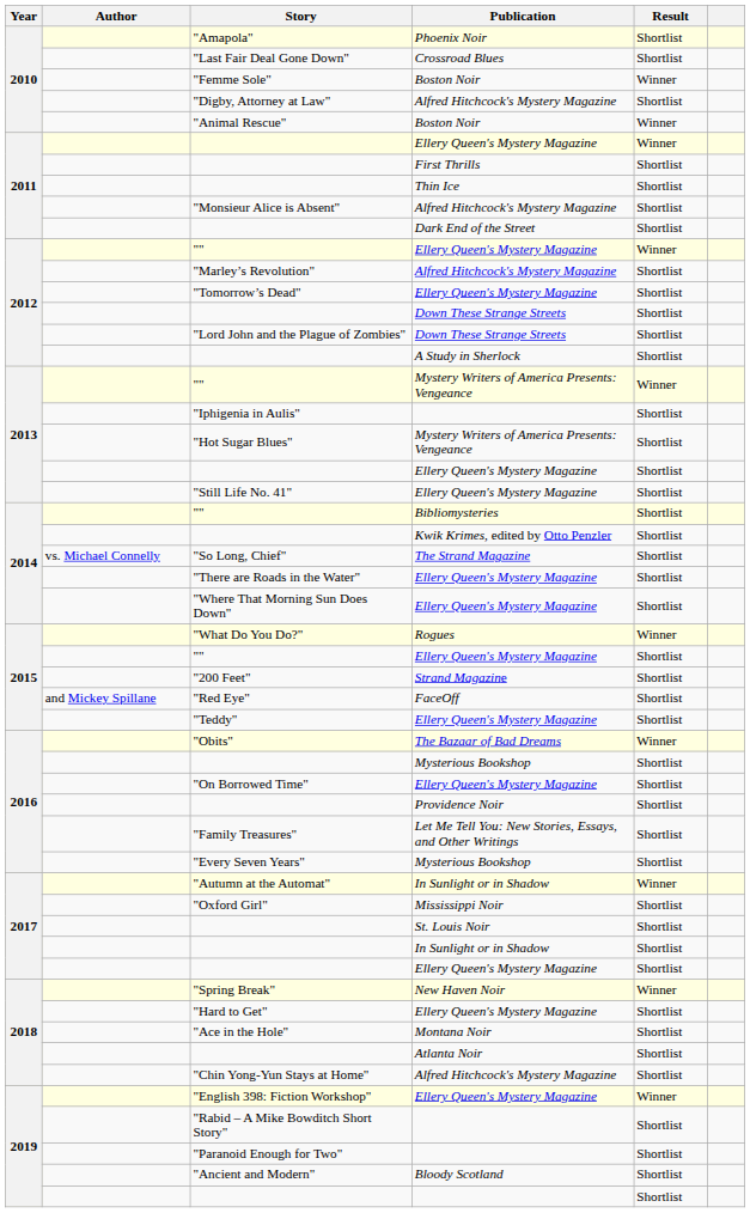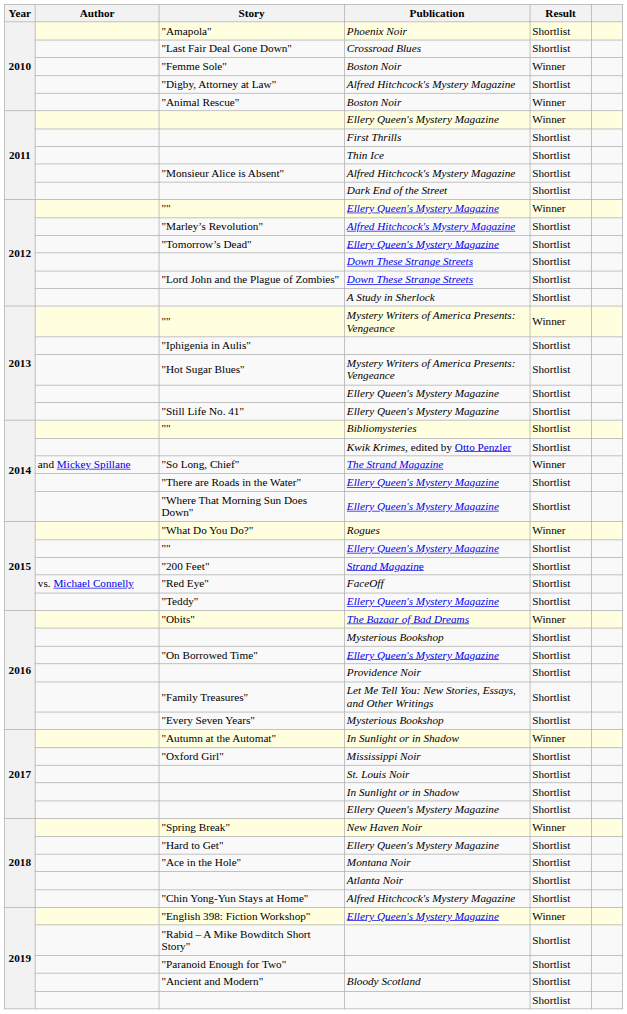 <table class="wikitable sortable mw-collapsible" style="width:100%">
 <tr>
 <th scope="col" width="5%">Year</th>
 <th scope="col" width="20%">Author</th>
 <th scope="col" width="30%">Story</th>
 <th scope="col" width="30%">Publication</th>
 <th scope="col" width="10%">Result</th>
 <th scope="col" width="5%"></th>
 </tr>
 <tr style="background:lightyellow;">
 <th rowspan="5">2010</th>
 <td></td>
 <td>"Amapola"</td>
 <td><em>Phoenix Noir</em></td>
 <td>Shortlist</td>
 <td></td>
 </tr>
 <tr>
 <td></td>
 <td>"Last Fair Deal Gone Down"</td>
 <td><em>Crossroad Blues</em></td>
 <td>Shortlist</td>
 <td></td>
 </tr>
 <tr>
 <td></td>
 <td>"Femme Sole"</td>
 <td><em>Boston Noir</em></td>
 <td>Winner</td>
 <td></td>
 </tr>
 <tr>
 <td></td>
 <td>"Digby, Attorney at Law"</td>
 <td><em>Alfred Hitchcock's Mystery Magazine</em></td>
 <td>Shortlist</td>
 <td></td>
 </tr>
 <tr>
 <td></td>
 <td>"Animal Rescue"</td>
 <td><em>Boston Noir</em></td>
 <td>Winner</td>
 <td></td>
 </tr>
 <tr style="background:lightyellow;">
 <th rowspan="5">2011</th>
 <td></td>
 <td></td>
 <td><em>Ellery Queen's Mystery Magazine</em></td>
 <td>Winner</td>
 <td></td>
 </tr>
 <tr>
 <td></td>
 <td></td>
 <td><em>First Thrills</em></td>
 <td>Shortlist</td>
 <td></td>
 </tr>
 <tr>
 <td></td>
 <td></td>
 <td><em>Thin Ice</em></td>
 <td>Shortlist</td>
 <td></td>
 </tr>
 <tr>
 <td></td>
 <td>"Monsieur Alice is Absent"</td>
 <td><em>Alfred Hitchcock's Mystery Magazine</em></td>
 <td>Shortlist</td>
 <td></td>
 </tr>
 <tr>
 <td></td>
 <td></td>
 <td><em>Dark End of the Street</em></td>
 <td>Shortlist</td>
 <td></td>
 </tr>
 <tr style="background:lightyellow;">
 <th rowspan="6">2012</th>
 <td></td>
 <td>""</td>
 <td><em><a href='#'>Ellery Queen's Mystery Magazine</a></em></td>
 <td>Winner</td>
 <td></td>
 </tr>
 <tr>
 <td></td>
 <td>"Marley’s Revolution"</td>
 <td><em><a href='#'>Alfred Hitchcock's Mystery Magazine</a></em></td>
 <td>Shortlist</td>
 <td></td>
 </tr>
 <tr>
 <td></td>
 <td>"Tomorrow’s Dead"</td>
 <td><em><a href='#'>Ellery Queen's Mystery Magazine</a></em></td>
 <td>Shortlist</td>
 <td></td>
 </tr>
 <tr>
 <td></td>
 <td></td>
 <td><em><a href='#'>Down These Strange Streets</a></em></td>
 <td>Shortlist</td>
 <td></td>
 </tr>
 <tr>
 <td></td>
 <td>"Lord John and the Plague of Zombies"</td>
 <td><em><a href='#'>Down These Strange Streets</a></em></td>
 <td>Shortlist</td>
 <td></td>
 </tr>
 <tr>
 <td></td>
 <td></td>
 <td><em>A Study in Sherlock</em></td>
 <td>Shortlist</td>
 <td></td>
 </tr>
 <tr style="background:lightyellow;">
 <th rowspan="5">2013</th>
 <td></td>
 <td>""</td>
 <td><em>Mystery Writers of America Presents: Vengeance</em></td>
 <td>Winner</td>
 <td></td>
 </tr>
 <tr>
 <td></td>
 <td>"Iphigenia in Aulis"</td>
 <td></td>
 <td>Shortlist</td>
 <td></td>
 </tr>
 <tr>
 <td></td>
 <td>"Hot Sugar Blues"</td>
 <td><em>Mystery Writers of America Presents: Vengeance</em></td>
 <td>Shortlist</td>
 <td></td>
 </tr>
 <tr>
 <td></td>
 <td></td>
 <td><em>Ellery Queen's Mystery Magazine</em></td>
 <td>Shortlist</td>
 <td></td>
 </tr>
 <tr>
 <td></td>
 <td>"Still Life No. 41"</td>
 <td><em>Ellery Queen's Mystery Magazine</em></td>
 <td>Shortlist</td>
 <td></td>
 </tr>
 <tr style="background:lightyellow;">
 <th rowspan="5">2014</th>
 <td></td>
 <td>""</td>
 <td><em>Bibliomysteries</em></td>
 <td>Shortlist</td>
 <td></td>
 </tr>
 <tr>
 <td></td>
 <td></td>
 <td><em>Kwik Krimes,</em> edited by <a href='#'>Otto Penzler</a></td>
 <td>Shortlist</td>
 <td></td>
 </tr>
 <tr>
-<td> vs. <a href='#'>Michael Connelly</a></td>
+<td> and <a href='#'>Mickey Spillane</a></td>
 <td>"So Long, Chief"</td>
 <td><em><a href='#'>The Strand Magazine</a></em></td>
-<td>Shortlist</td>
+<td>Winner</td>
 <td></td>
 </tr>
 <tr>
 <td></td>
 <td>"There are Roads in the Water"</td>
 <td><em><a href='#'>Ellery Queen's Mystery Magazine</a></em></td>
 <td>Shortlist</td>
 <td></td>
 </tr>
 <tr>
 <td></td>
 <td>"Where That Morning Sun Does Down"</td>
 <td><em><a href='#'>Ellery Queen's Mystery Magazine</a></em></td>
 <td>Shortlist</td>
 <td></td>
 </tr>
 <tr style="background:lightyellow;">
 <th rowspan="5">2015</th>
 <td></td>
 <td>"What Do You Do?"</td>
 <td><em>Rogues</em></td>
 <td>Winner</td>
 <td></td>
 </tr>
 <tr>
 <td></td>
 <td>""</td>
 <td><em><a href='#'>Ellery Queen's Mystery Magazine</a></em></td>
 <td>Shortlist</td>
 <td></td>
 </tr>
 <tr>
 <td></td>
 <td>"200 Feet"</td>
 <td><a href='#'><em>Strand Magazin</em>e</a></td>
 <td>Shortlist</td>
 <td></td>
 </tr>
 <tr>
-<td> and <a href='#'>Mickey Spillane</a></td>
+<td> vs. <a href='#'>Michael Connelly</a></td>
 <td>"Red Eye"</td>
 <td><em>FaceOff</em> </td>
 <td>Shortlist</td>
 <td></td>
 </tr>
 <tr>
 <td></td>
 <td>"Teddy"</td>
 <td><em><a href='#'>Ellery Queen's Mystery Magazine</a></em></td>
 <td>Shortlist</td>
 <td></td>
 </tr>
 <tr style="background:lightyellow;">
 <th rowspan="6">2016</th>
 <td></td>
 <td>"Obits"</td>
 <td><em><a href='#'>The Bazaar of Bad Dreams</a></em></td>
 <td>Winner</td>
 <td></td>
 </tr>
 <tr>
 <td></td>
 <td></td>
 <td><em>Mysterious Bookshop</em></td>
 <td>Shortlist</td>
 <td></td>
 </tr>
 <tr>
 <td></td>
 <td>"On Borrowed Time"</td>
 <td><em><a href='#'>Ellery Queen's Mystery Magazine</a></em></td>
 <td>Shortlist</td>
 <td></td>
 </tr>
 <tr>
 <td></td>
 <td></td>
 <td><em>Providence Noir</em></td>
 <td>Shortlist</td>
 <td></td>
 </tr>
 <tr>
 <td></td>
 <td>"Family Treasures"</td>
 <td><em>Let Me Tell You: New Stories, Essays, and Other Writings</em></td>
 <td>Shortlist</td>
 <td></td>
 </tr>
 <tr>
 <td></td>
 <td>"Every Seven Years"</td>
 <td><em>Mysterious Bookshop</em></td>
 <td>Shortlist</td>
 <td></td>
 </tr>
 <tr style="background:lightyellow;">
 <th rowspan="5">2017</th>
 <td></td>
 <td>"Autumn at the Automat"</td>
 <td><em>In Sunlight or in Shadow</em></td>
 <td>Winner</td>
 <td></td>
 </tr>
 <tr>
 <td></td>
 <td>"Oxford Girl"</td>
 <td><em>Mississippi Noir</em></td>
 <td>Shortlist</td>
 <td></td>
 </tr>
 <tr>
 <td></td>
 <td></td>
 <td><em>St. Louis Noir</em></td>
 <td>Shortlist</td>
 <td></td>
 </tr>
 <tr>
 <td></td>
 <td></td>
 <td><em>In Sunlight or in Shadow</em></td>
 <td>Shortlist</td>
 <td></td>
 </tr>
 <tr>
 <td></td>
 <td></td>
 <td><em>Ellery Queen's Mystery Magazine</em></td>
 <td>Shortlist</td>
 <td></td>
 </tr>
 <tr style="background:lightyellow;">
 <th rowspan="5">2018</th>
 <td></td>
 <td>"Spring Break"</td>
 <td><em>New Haven Noir</em></td>
 <td>Winner</td>
 <td></td>
 </tr>
 <tr>
 <td></td>
 <td>"Hard to Get"</td>
 <td><em>Ellery Queen's Mystery Magazine</em></td>
 <td>Shortlist</td>
 <td></td>
 </tr>
 <tr>
 <td></td>
 <td>"Ace in the Hole"</td>
 <td><em>Montana Noir</em></td>
 <td>Shortlist</td>
 <td></td>
 </tr>
 <tr>
 <td></td>
 <td></td>
 <td><em>Atlanta Noir</em></td>
 <td>Shortlist</td>
 <td></td>
 </tr>
 <tr>
 <td></td>
 <td>"Chin Yong-Yun Stays at Home"</td>
 <td><em>Alfred Hitchcock's Mystery Magazine</em></td>
 <td>Shortlist</td>
 <td></td>
 </tr>
 <tr style="background:lightyellow;">
 <th rowspan="5">2019</th>
 <td></td>
 <td>"English 398: Fiction Workshop"</td>
 <td><em><a href='#'>Ellery Queen's Mystery Magazine</a></em></td>
 <td>Winner</td>
 <td></td>
 </tr>
 <tr>
 <td></td>
 <td>"Rabid – A Mike Bowditch Short Story"</td>
 <td></td>
 <td>Shortlist</td>
 <td></td>
 </tr>
 <tr>
 <td></td>
 <td>"Paranoid Enough for Two"</td>
 <td></td>
 <td>Shortlist</td>
 <td></td>
 </tr>
 <tr>
 <td></td>
 <td>"Ancient and Modern"</td>
 <td><em>Bloody Scotland</em></td>
 <td>Shortlist</td>
 <td></td>
 </tr>
 <tr>
 <td></td>
 <td></td>
 <td><em></em></td>
 <td>Shortlist</td>
 <td></td>
 </tr>
 </table>
